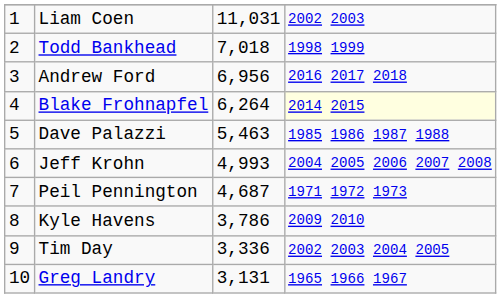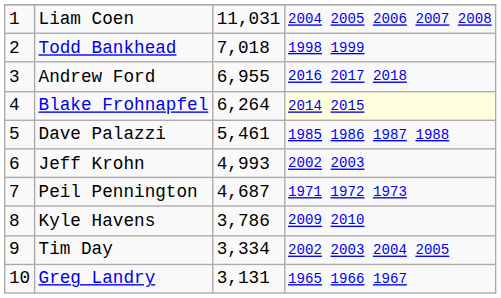 <table class="wikitable">
 <tr>
 </tr>
 <tr>
 <td>1</td>
 <td>Liam Coen</td>
 <td>11,031</td>
-<td style="font-size:80%;"><a href='#'>2002</a> <a href='#'>2003</a></td>
+<td style="font-size:80%;"><a href='#'>2004</a> <a href='#'>2005</a> <a href='#'>2006</a> <a href='#'>2007</a> <a href='#'>2008</a></td>
 </tr>
 <tr>
 <td>2</td>
 <td><a href='#'>Todd Bankhead</a></td>
 <td>7,018</td>
 <td style="font-size:80%;"><a href='#'>1998</a> <a href='#'>1999</a></td>
 </tr>
 <tr>
 <td>3</td>
 <td>Andrew Ford</td>
-<td>6,956</td>
+<td>6,955</td>
 <td style="font-size:80%;"><a href='#'>2016</a> <a href='#'>2017</a> <a href='#'>2018</a></td>
 </tr>
 <tr>
 <td>4</td>
 <td><a href='#'>Blake Frohnapfel</a></td>
 <td>6,264</td>
 <td style="background: lightyellow; font-size:80%;"><a href='#'>2014</a> <a href='#'>2015</a></td>
 </tr>
 <tr>
 <td>5</td>
 <td>Dave Palazzi</td>
-<td>5,463</td>
+<td>5,461</td>
 <td style="font-size:80%;"><a href='#'>1985</a> <a href='#'>1986</a> <a href='#'>1987</a> <a href='#'>1988</a></td>
 </tr>
 <tr>
 <td>6</td>
 <td>Jeff Krohn</td>
 <td>4,993</td>
-<td style="font-size:80%;"><a href='#'>2004</a> <a href='#'>2005</a> <a href='#'>2006</a> <a href='#'>2007</a> <a href='#'>2008</a></td>
+<td style="font-size:80%;"><a href='#'>2002</a> <a href='#'>2003</a></td>
 </tr>
 <tr>
 <td>7</td>
 <td>Peil Pennington</td>
 <td>4,687</td>
 <td style="font-size:80%;"><a href='#'>1971</a> <a href='#'>1972</a> <a href='#'>1973</a></td>
 </tr>
 <tr>
 <td>8</td>
 <td>Kyle Havens</td>
 <td>3,786</td>
 <td style="font-size:80%;"><a href='#'>2009</a> <a href='#'>2010</a></td>
 </tr>
 <tr>
 <td>9</td>
 <td>Tim Day</td>
-<td>3,336</td>
+<td>3,334</td>
 <td style="font-size:80%;"><a href='#'>2002</a> <a href='#'>2003</a> <a href='#'>2004</a> <a href='#'>2005</a></td>
 </tr>
 <tr>
 <td>10</td>
 <td><a href='#'>Greg Landry</a></td>
 <td>3,131</td>
 <td style="font-size:80%;"><a href='#'>1965</a> <a href='#'>1966</a> <a href='#'>1967</a></td>
 </tr>
 </table>
